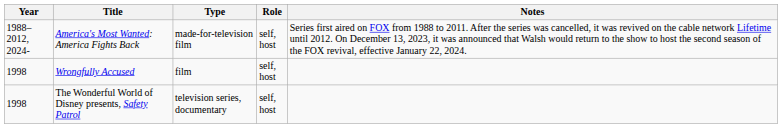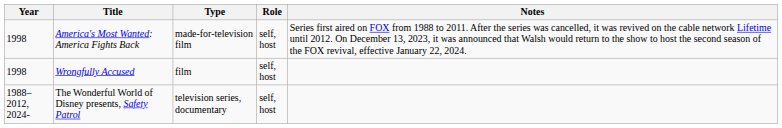 <table class="wikitable">
 <tr>
 <th>Year</th>
 <th>Title</th>
 <th>Type</th>
 <th>Role</th>
 <th>Notes</th>
 </tr>
 <tr>
-<td>1988–2012, 2024-</td>
+<td>1998</td>
 <td><em><a href='#'>America's Most Wanted</a>: America Fights Back</em></td>
 <td>made-for-television film</td>
 <td>self, host</td>
 <td>Series first aired on <a href='#'>FOX</a> from 1988 to 2011. After the series was cancelled, it was revived on the cable network <a href='#'>Lifetime</a> until 2012. On December 13, 2023, it was announced that Walsh would return to the show to host the second season of the FOX revival, effective January 22, 2024.</td>
 </tr>
 <tr>
 <td>1998</td>
 <td><em><a href='#'>Wrongfully Accused</a></em></td>
 <td>film</td>
 <td>self, host</td>
 <td></td>
 </tr>
 <tr>
-<td>1998</td>
+<td>1988–2012, 2024-</td>
 <td>The Wonderful World of Disney presents, <em><a href='#'>Safety Patrol</a></em></td>
 <td>television series, documentary</td>
 <td>self, host</td>
 <td></td>
 </tr>
 </table>
